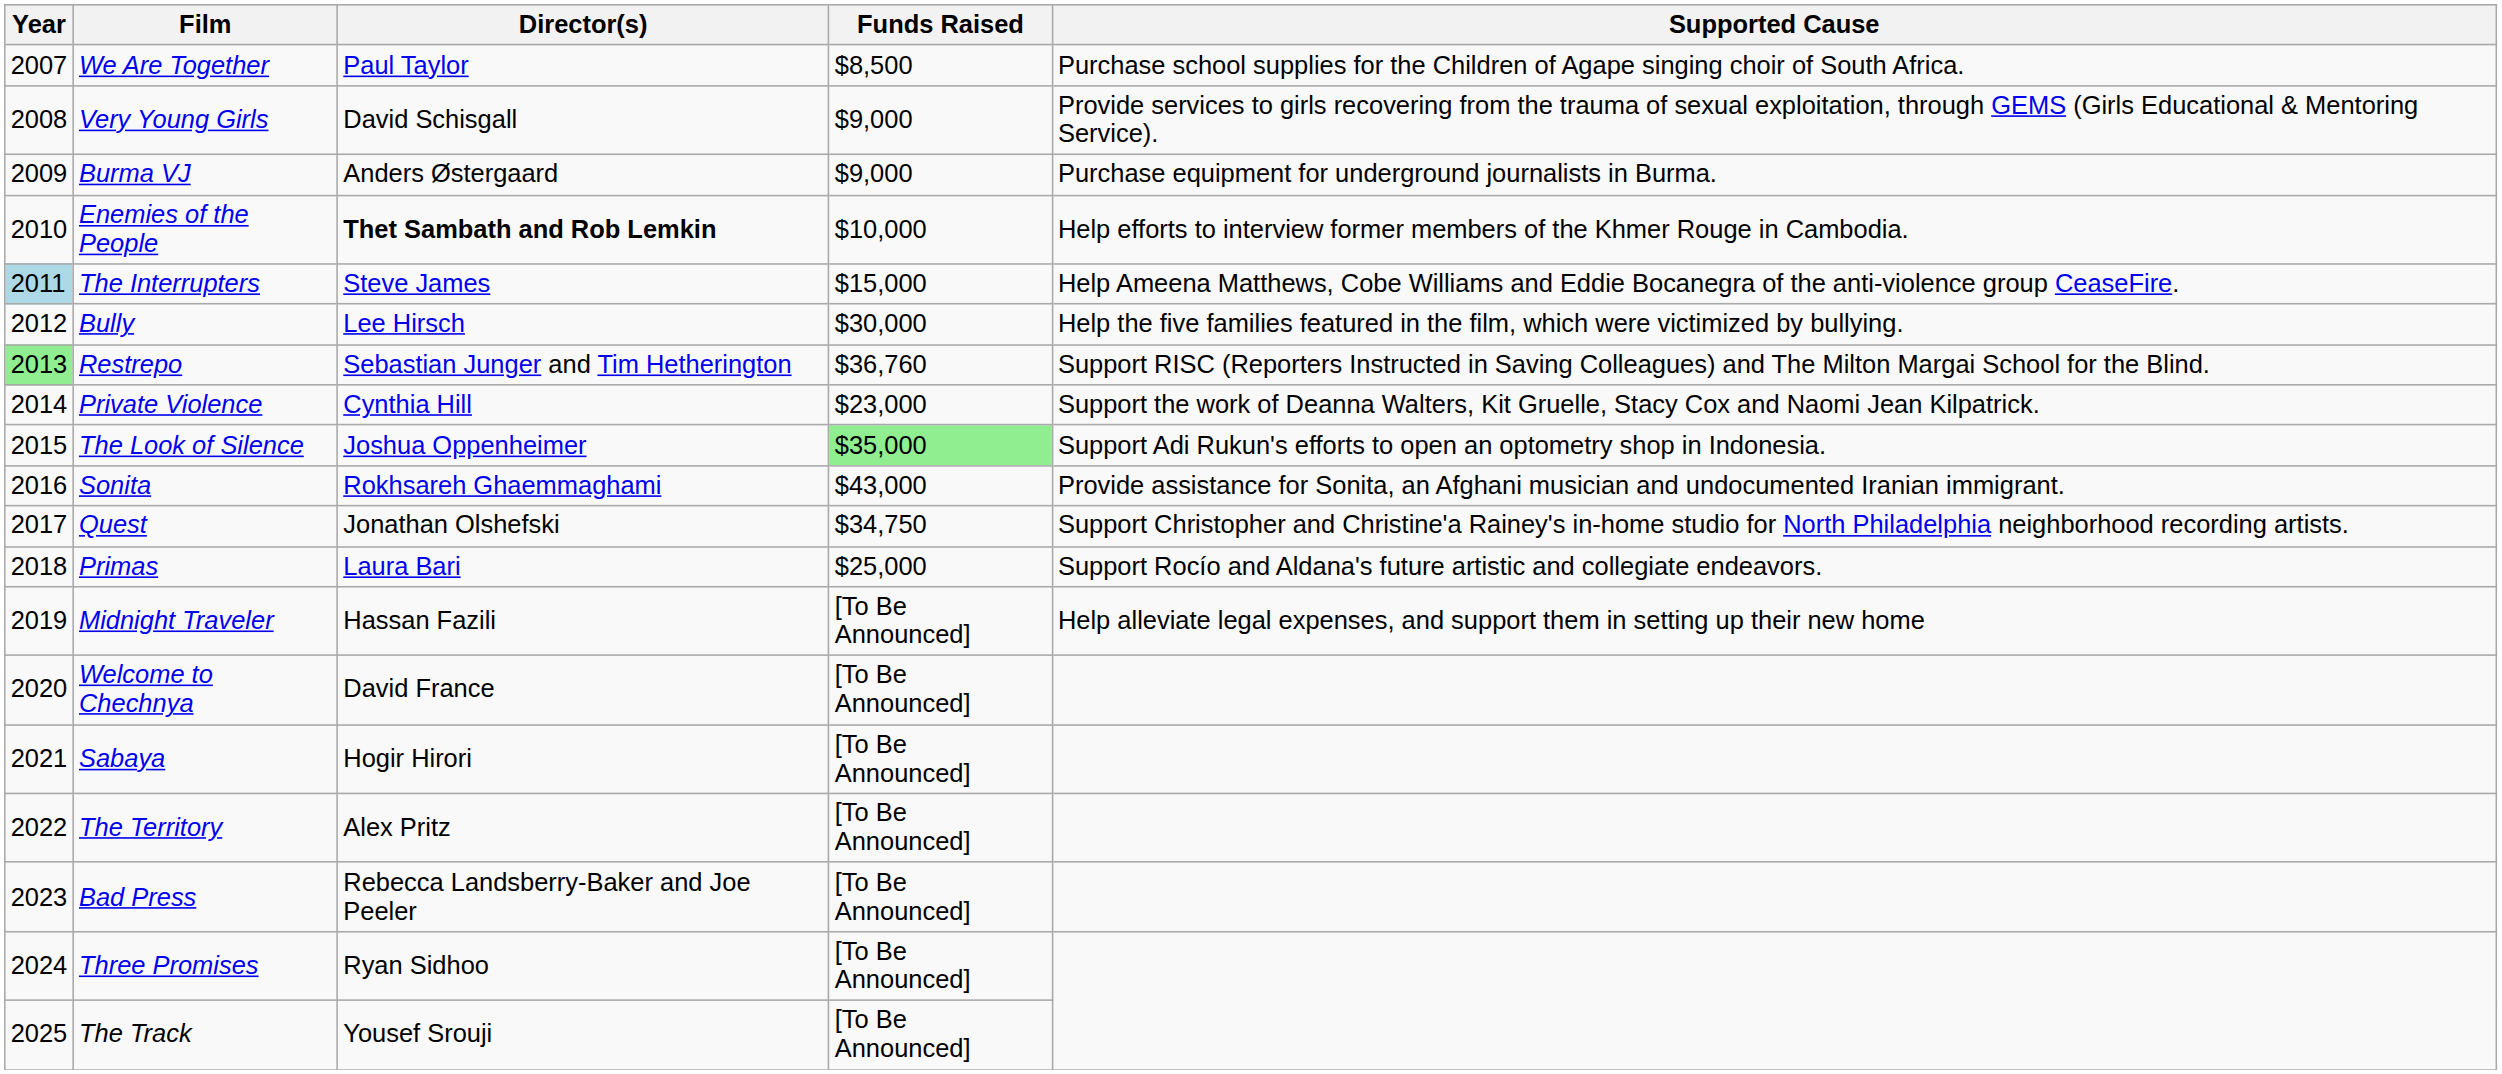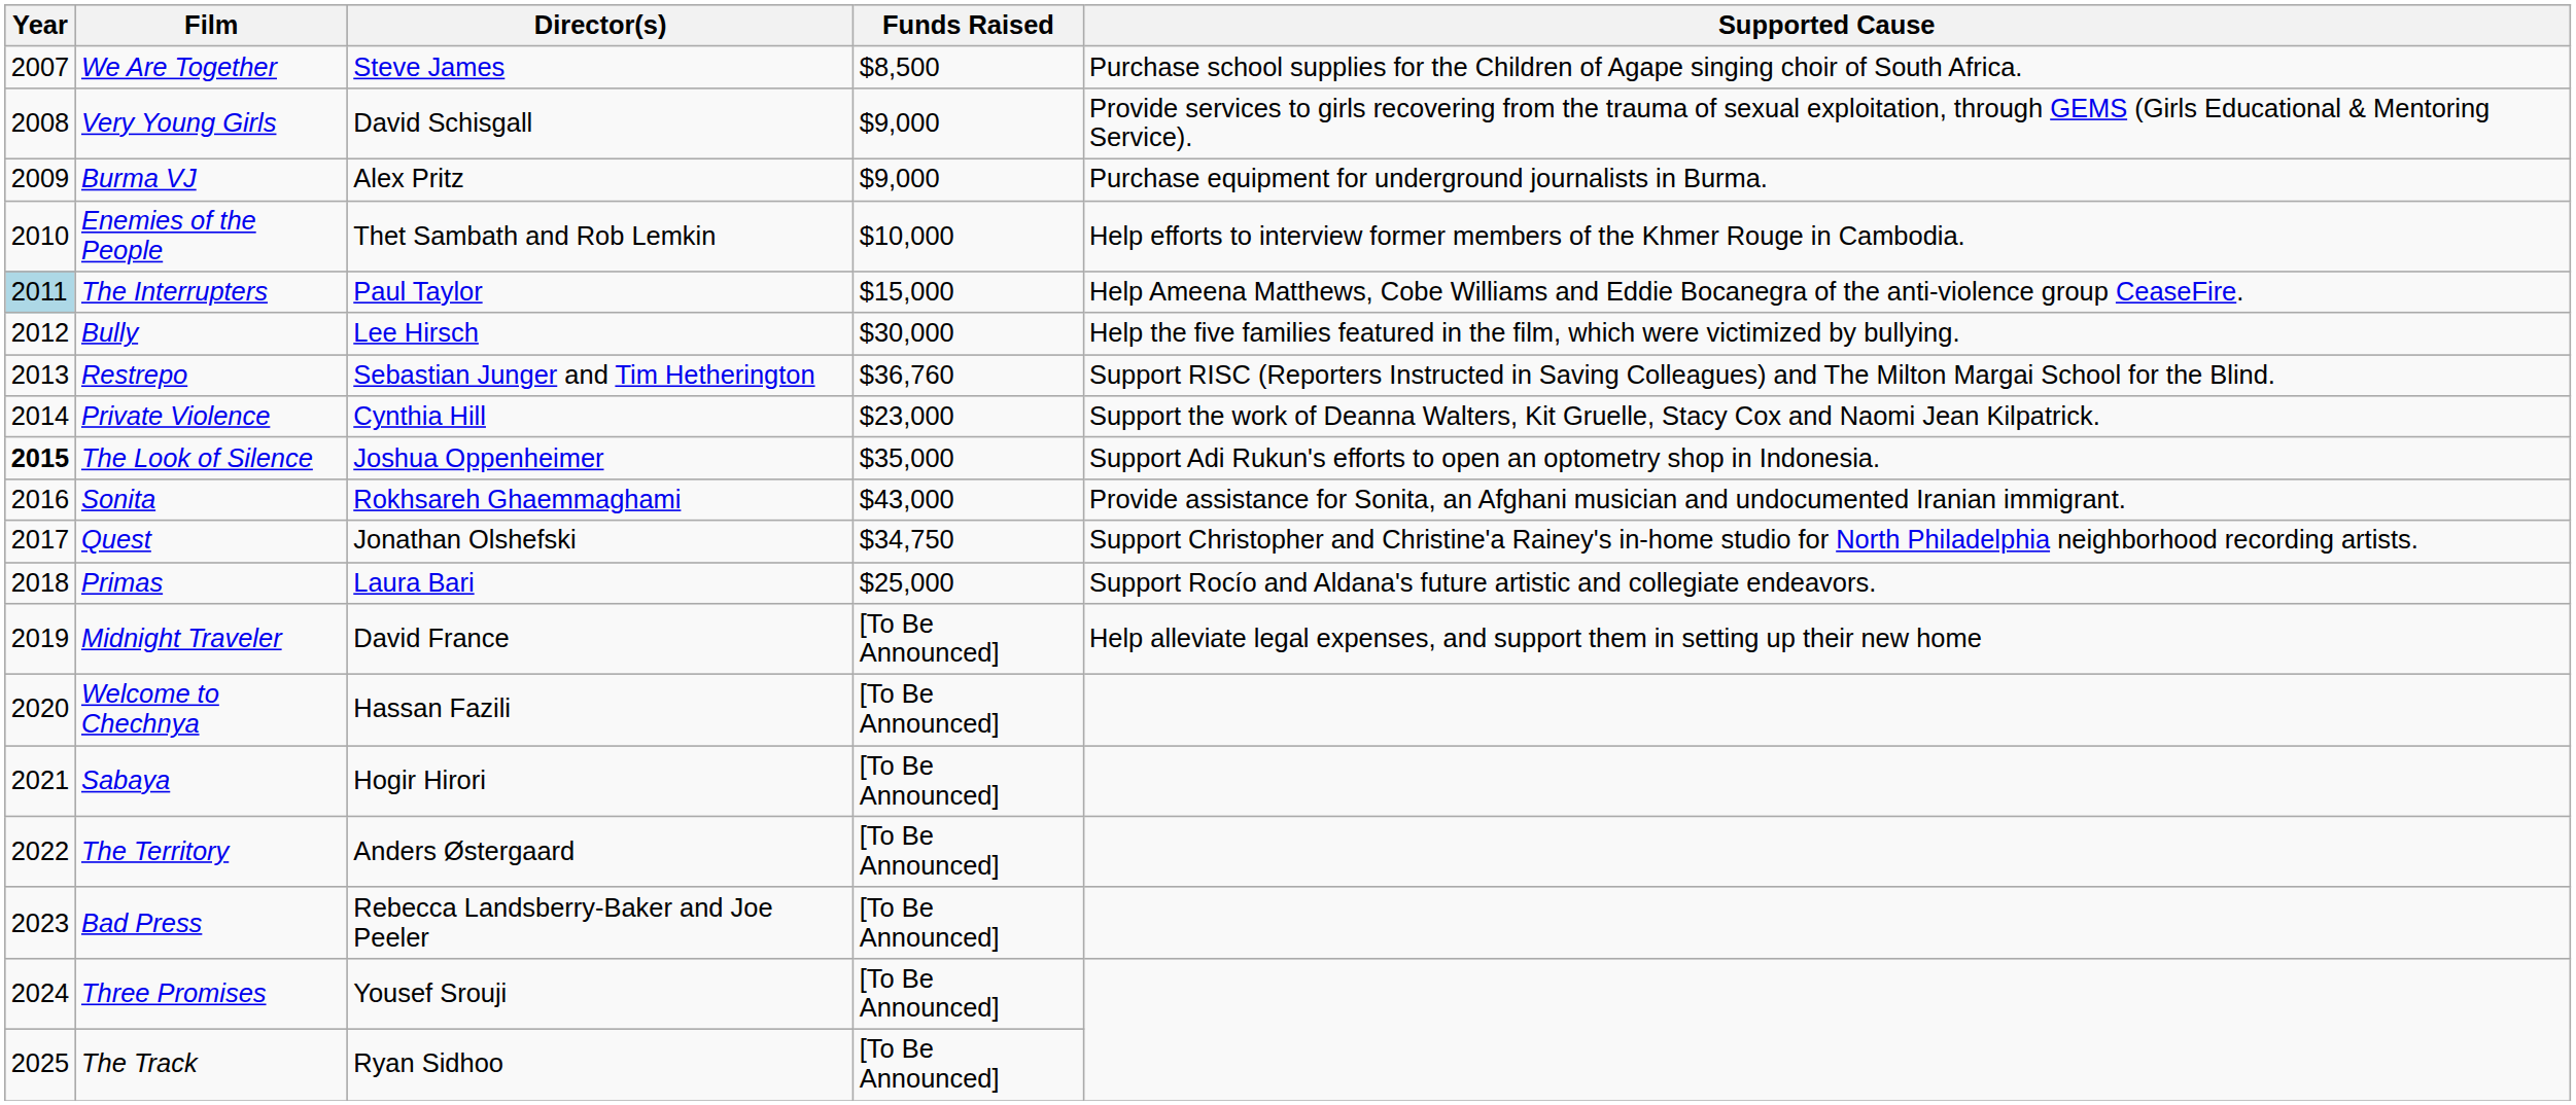 <table class="wikitable">
 <tr>
 <th>Year</th>
 <th>Film</th>
 <th>Director(s)</th>
 <th>Funds Raised</th>
 <th>Supported Cause</th>
 </tr>
 <tr>
 <td>2007</td>
 <td><em><a href='#'>We Are Together</a></em></td>
-<td><a href='#'>Paul Taylor</a></td>
+<td><a href='#'>Steve James</a></td>
 <td>$8,500</td>
 <td>Purchase school supplies for the Children of Agape singing choir of South Africa.</td>
 </tr>
 <tr>
 <td>2008</td>
 <td><em><a href='#'>Very Young Girls</a></em></td>
 <td>David Schisgall</td>
 <td>$9,000</td>
 <td>Provide services to girls recovering from the trauma of sexual exploitation, through <a href='#'>GEMS</a> (Girls Educational & Mentoring Service).</td>
 </tr>
 <tr>
 <td>2009</td>
 <td><em><a href='#'>Burma VJ</a></em></td>
-<td>Anders Østergaard</td>
+<td>Alex Pritz</td>
 <td>$9,000</td>
 <td>Purchase equipment for underground journalists in Burma.</td>
 </tr>
 <tr>
 <td>2010</td>
 <td><a href='#'><em>Enemies of the People</em></a></td>
-<td><strong>Thet Sambath and Rob Lemkin</strong></td>
+<td>Thet Sambath and Rob Lemkin</td>
 <td>$10,000</td>
 <td>Help efforts to interview former members of the Khmer Rouge in Cambodia.</td>
 </tr>
 <tr>
 <td style="background: lightblue;">2011</td>
 <td><em><a href='#'>The Interrupters</a></em></td>
-<td><a href='#'>Steve James</a></td>
+<td><a href='#'>Paul Taylor</a></td>
 <td>$15,000</td>
 <td>Help Ameena Matthews, Cobe Williams and Eddie Bocanegra of the anti-violence group <a href='#'>CeaseFire</a>.</td>
 </tr>
 <tr>
 <td>2012</td>
 <td><a href='#'><em>Bully</em></a></td>
 <td><a href='#'>Lee Hirsch</a></td>
 <td>$30,000</td>
 <td>Help the five families featured in the film, which were victimized by bullying.</td>
 </tr>
 <tr>
-<td style="background: lightgreen;">2013</td>
+<td>2013</td>
 <td><a href='#'><em>Restrepo</em></a></td>
 <td><a href='#'>Sebastian Junger</a> and <a href='#'>Tim Hetherington</a></td>
 <td>$36,760</td>
 <td>Support RISC (Reporters Instructed in Saving Colleagues) and The Milton Margai School for the Blind.</td>
 </tr>
 <tr>
 <td>2014</td>
 <td><em><a href='#'>Private Violence</a></em></td>
 <td><a href='#'>Cynthia Hill</a></td>
 <td>$23,000</td>
 <td>Support the work of Deanna Walters, Kit Gruelle, Stacy Cox and Naomi Jean Kilpatrick.</td>
 </tr>
 <tr>
-<td>2015</td>
+<td><strong>2015</strong></td>
 <td><em><a href='#'>The Look of Silence</a></em></td>
 <td><a href='#'>Joshua Oppenheimer</a></td>
-<td style="background: lightgreen;">$35,000</td>
+<td>$35,000</td>
 <td>Support Adi Rukun's efforts to open an optometry shop in Indonesia.</td>
 </tr>
 <tr>
 <td>2016</td>
 <td><em><a href='#'>Sonita</a></em></td>
 <td><a href='#'>Rokhsareh Ghaemmaghami</a></td>
 <td>$43,000</td>
 <td>Provide assistance for Sonita, an Afghani musician and undocumented Iranian immigrant.</td>
 </tr>
 <tr>
 <td>2017</td>
 <td><a href='#'><em>Quest</em></a></td>
 <td>Jonathan Olshefski</td>
 <td>$34,750</td>
 <td>Support Christopher and Christine'a Rainey's in-home studio for <a href='#'>North Philadelphia</a> neighborhood recording artists.</td>
 </tr>
 <tr>
 <td>2018</td>
 <td><a href='#'><em>Primas</em></a></td>
 <td><a href='#'>Laura Bari</a></td>
 <td>$25,000</td>
 <td>Support Rocío and Aldana's future artistic and collegiate endeavors.</td>
 </tr>
 <tr>
 <td>2019</td>
 <td><em><a href='#'>Midnight Traveler</a></em></td>
-<td>Hassan Fazili</td>
+<td>David France</td>
 <td>[To Be Announced]</td>
 <td>Help alleviate legal expenses, and support them in setting up their new home</td>
 </tr>
 <tr>
 <td>2020</td>
 <td><em><a href='#'>Welcome to Chechnya</a></em></td>
-<td>David France</td>
+<td>Hassan Fazili</td>
 <td>[To Be Announced]</td>
 <td></td>
 </tr>
 <tr>
 <td>2021</td>
 <td><em><a href='#'>Sabaya</a></em></td>
 <td>Hogir Hirori</td>
 <td>[To Be Announced]</td>
 <td></td>
 </tr>
 <tr>
 <td>2022</td>
 <td><em><a href='#'>The Territory</a></em></td>
-<td>Alex Pritz</td>
+<td>Anders Østergaard</td>
 <td>[To Be Announced]</td>
 <td></td>
 </tr>
 <tr>
 <td>2023</td>
 <td><em><a href='#'>Bad Press</a></em></td>
 <td>Rebecca Landsberry-Baker and Joe Peeler</td>
 <td>[To Be Announced]</td>
 <td></td>
 </tr>
 <tr>
 <td>2024</td>
 <td><em><a href='#'>Three Promises</a></em></td>
-<td>Ryan Sidhoo</td>
+<td>Yousef Srouji</td>
 <td>[To Be Announced]</td>
 </tr>
 <tr>
 <td>2025</td>
 <td><em>The Track</em></td>
-<td>Yousef Srouji</td>
+<td>Ryan Sidhoo</td>
 <td>[To Be Announced]</td>
 </tr>
 </table>
